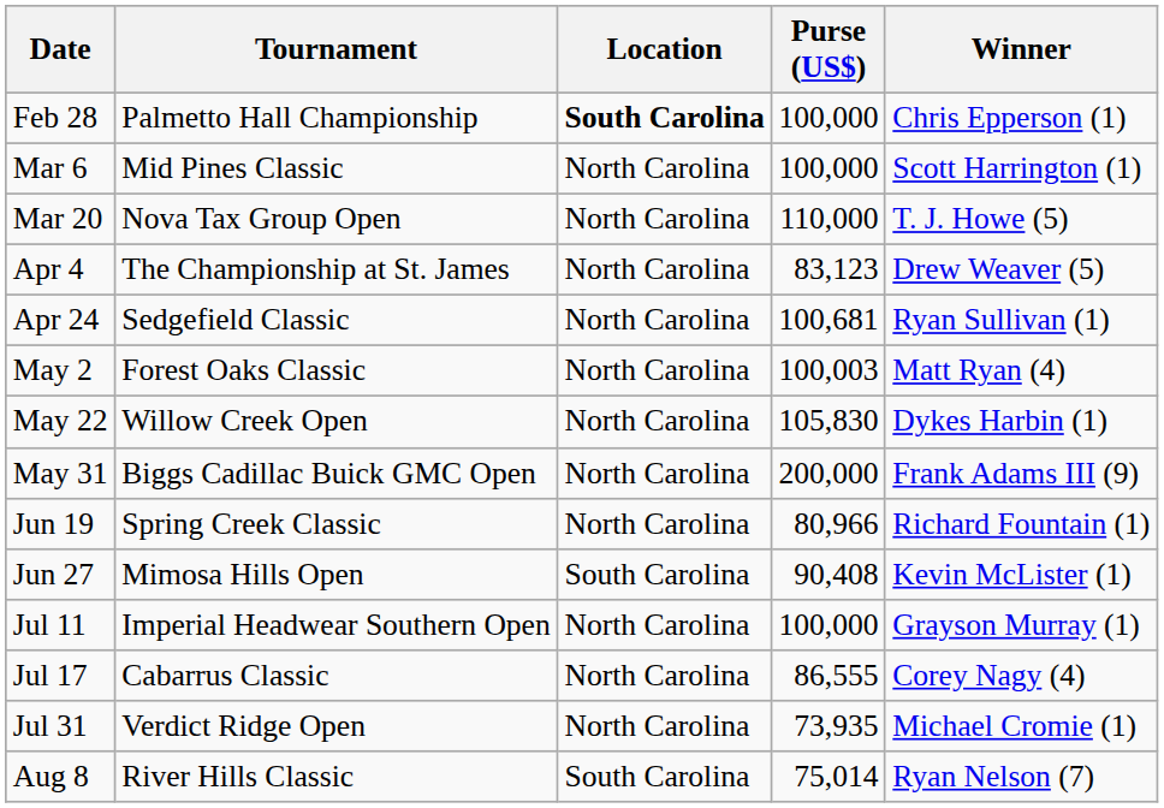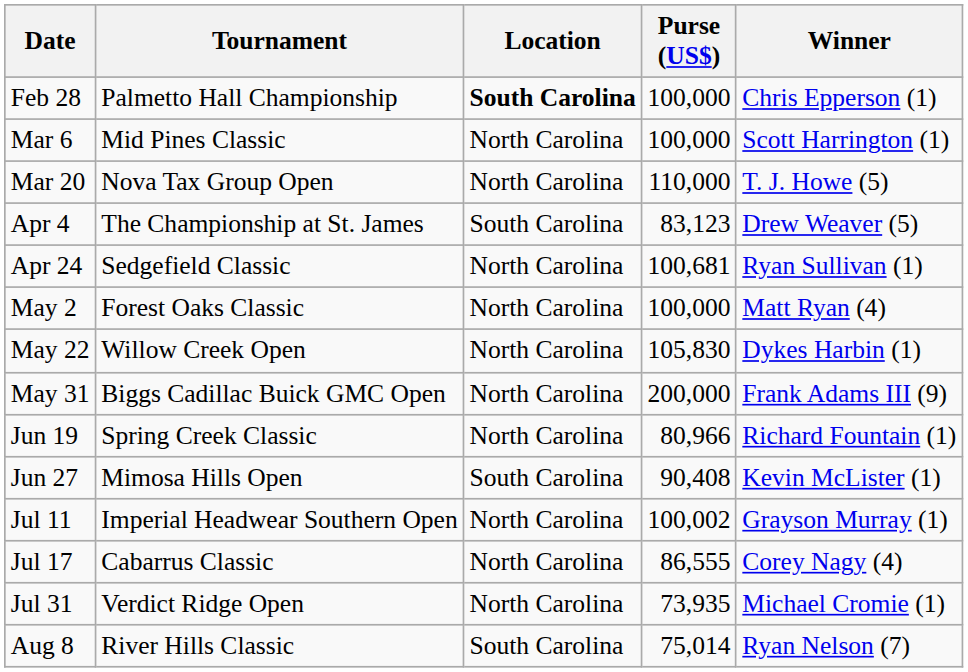 <table class="wikitable" style="font-size:95%">
 <tr>
 <th>Date</th>
 <th>Tournament</th>
 <th>Location</th>
 <th>Purse<br>(<a href='#'>US$</a>)</th>
 <th>Winner</th>
 </tr>
 <tr>
 <td>Feb 28</td>
 <td>Palmetto Hall Championship</td>
 <td><strong>South Carolina</strong></td>
 <td align=right>100,000</td>
 <td> <a href='#'>Chris Epperson</a> (1)</td>
 </tr>
 <tr>
 <td>Mar 6</td>
 <td>Mid Pines Classic</td>
 <td>North Carolina</td>
 <td align=right>100,000</td>
 <td> <a href='#'>Scott Harrington</a> (1)</td>
 </tr>
 <tr>
 <td>Mar 20</td>
 <td>Nova Tax Group Open</td>
 <td>North Carolina</td>
 <td align=right>110,000</td>
 <td> <a href='#'>T. J. Howe</a> (5)</td>
 </tr>
 <tr>
 <td>Apr 4</td>
 <td>The Championship at St. James</td>
-<td>North Carolina</td>
+<td>South Carolina</td>
 <td align=right>83,123</td>
 <td> <a href='#'>Drew Weaver</a> (5)</td>
 </tr>
 <tr>
 <td>Apr 24</td>
 <td>Sedgefield Classic</td>
 <td>North Carolina</td>
 <td align=right>100,681</td>
 <td> <a href='#'>Ryan Sullivan</a> (1)</td>
 </tr>
 <tr>
 <td>May 2</td>
 <td>Forest Oaks Classic</td>
 <td>North Carolina</td>
-<td align=right>100,003</td>
+<td align=right>100,000</td>
 <td> <a href='#'>Matt Ryan</a> (4)</td>
 </tr>
 <tr>
 <td>May 22</td>
 <td>Willow Creek Open</td>
 <td>North Carolina</td>
 <td align=right>105,830</td>
 <td> <a href='#'>Dykes Harbin</a> (1)</td>
 </tr>
 <tr>
 <td>May 31</td>
 <td>Biggs Cadillac Buick GMC Open</td>
 <td>North Carolina</td>
 <td align=right>200,000</td>
 <td> <a href='#'>Frank Adams III</a> (9)</td>
 </tr>
 <tr>
 <td>Jun 19</td>
 <td>Spring Creek Classic</td>
 <td>North Carolina</td>
 <td align=right>80,966</td>
 <td> <a href='#'>Richard Fountain</a> (1)</td>
 </tr>
 <tr>
 <td>Jun 27</td>
 <td>Mimosa Hills Open</td>
 <td>South Carolina</td>
 <td align=right>90,408</td>
 <td> <a href='#'>Kevin McLister</a> (1)</td>
 </tr>
 <tr>
 <td>Jul 11</td>
 <td>Imperial Headwear Southern Open</td>
 <td>North Carolina</td>
-<td align=right>100,000</td>
+<td align=right>100,002</td>
 <td> <a href='#'>Grayson Murray</a> (1)</td>
 </tr>
 <tr>
 <td>Jul 17</td>
 <td>Cabarrus Classic</td>
 <td>North Carolina</td>
 <td align=right>86,555</td>
 <td> <a href='#'>Corey Nagy</a> (4)</td>
 </tr>
 <tr>
 <td>Jul 31</td>
 <td>Verdict Ridge Open</td>
 <td>North Carolina</td>
 <td align=right>73,935</td>
 <td> <a href='#'>Michael Cromie</a> (1)</td>
 </tr>
 <tr>
 <td>Aug 8</td>
 <td>River Hills Classic</td>
 <td>South Carolina</td>
 <td align=right>75,014</td>
 <td> <a href='#'>Ryan Nelson</a> (7)</td>
 </tr>
 </table>
